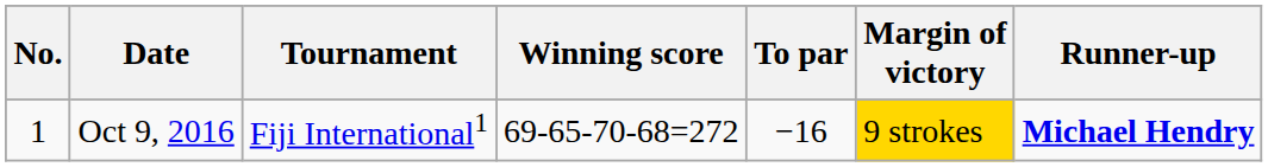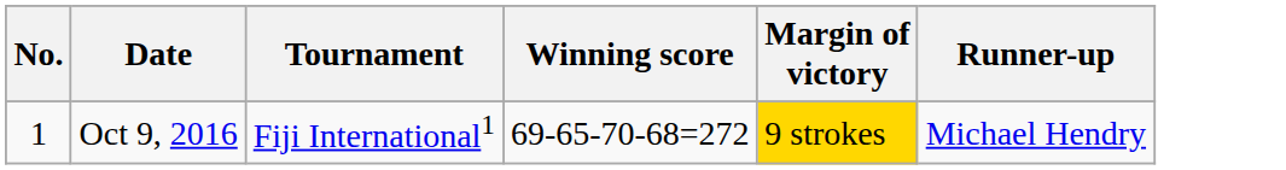 <table class="wikitable" style="font-size:95%;">
 <tr>
 <th>No.</th>
 <th>Date</th>
 <th>Tournament</th>
 <th>Winning score</th>
-<th>To par</th>
 <th>Margin of<br>victory</th>
 <th>Runner-up</th>
 </tr>
 <tr>
 <td align=center>1</td>
 <td align=right>Oct 9, <a href='#'>2016</a></td>
 <td><a href='#'>Fiji International</a><sup>1</sup></td>
 <td align=right>69-65-70-68=272</td>
-<td align=center>−16</td>
 <td style="background: gold;">9 strokes</td>
-<td><strong> <a href='#'>Michael Hendry</a></strong></td>
+<td> <a href='#'>Michael Hendry</a></td>
 </tr>
 </table>
